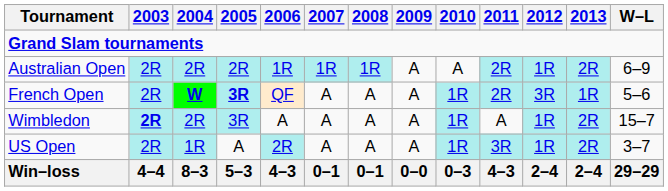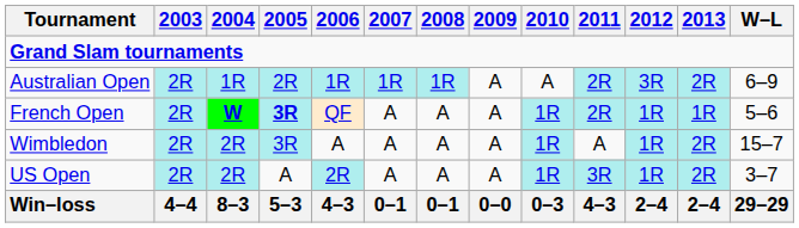 <table class=wikitable style=text-align:center>
 <tr>
 <th>Tournament</th>
 <th><a href='#'>2003</a></th>
 <th><a href='#'>2004</a></th>
 <th><a href='#'>2005</a></th>
 <th><a href='#'>2006</a></th>
 <th><a href='#'>2007</a></th>
 <th><a href='#'>2008</a></th>
 <th><a href='#'>2009</a></th>
 <th><a href='#'>2010</a></th>
 <th><a href='#'>2011</a></th>
 <th><a href='#'>2012</a></th>
 <th><a href='#'>2013</a></th>
 <th>W–L</th>
 </tr>
 <tr>
 <td colspan=19 align=left><strong><a href='#'>Grand Slam tournaments</a></strong></td>
 </tr>
 <tr>
 <td align=left><a href='#'>Australian Open</a></td>
 <td bgcolor=afeeee><a href='#'>2R</a></td>
-<td bgcolor=afeeee><a href='#'>2R</a></td>
+<td bgcolor=afeeee><a href='#'>1R</a></td>
 <td bgcolor=afeeee><a href='#'>2R</a></td>
 <td bgcolor=afeeee><a href='#'>1R</a></td>
 <td bgcolor=afeeee><a href='#'>1R</a></td>
 <td bgcolor=afeeee><a href='#'>1R</a></td>
 <td>A</td>
 <td>A</td>
 <td bgcolor=afeeee><a href='#'>2R</a></td>
-<td bgcolor=afeeee><a href='#'>1R</a></td>
+<td bgcolor=afeeee><a href='#'>3R</a></td>
 <td bgcolor=afeeee><a href='#'>2R</a></td>
 <td>6–9</td>
 </tr>
 <tr>
 <td align=left><a href='#'>French Open</a></td>
 <td bgcolor=afeeee><a href='#'>2R</a></td>
 <td bgcolor=lime><a href='#'><strong>W</strong></a></td>
 <td bgcolor=afeeee><strong><a href='#'>3R</a></strong></td>
 <td bgcolor=ffebcd><a href='#'>QF</a></td>
 <td>A</td>
 <td>A</td>
 <td>A</td>
 <td bgcolor=afeeee><a href='#'>1R</a></td>
 <td bgcolor=afeeee><a href='#'>2R</a></td>
-<td bgcolor=afeeee><a href='#'>3R</a></td>
+<td bgcolor=afeeee><a href='#'>1R</a></td>
 <td bgcolor=afeeee><a href='#'>1R</a></td>
 <td>5–6</td>
 </tr>
 <tr>
 <td align=left><a href='#'>Wimbledon</a></td>
-<td bgcolor=afeeee><strong><a href='#'>2R</a></strong></td>
+<td bgcolor=afeeee><a href='#'>2R</a></td>
 <td bgcolor=afeeee><a href='#'>2R</a></td>
 <td bgcolor=afeeee><a href='#'>3R</a></td>
 <td>A</td>
 <td>A</td>
 <td>A</td>
 <td>A</td>
 <td bgcolor=afeeee><a href='#'>1R</a></td>
 <td>A</td>
 <td bgcolor=afeeee><a href='#'>1R</a></td>
 <td bgcolor=afeeee><a href='#'>2R</a></td>
 <td>15–7</td>
 </tr>
 <tr>
 <td align=left><a href='#'>US Open</a></td>
 <td bgcolor=afeeee><a href='#'>2R</a></td>
-<td bgcolor=afeeee><a href='#'>1R</a></td>
+<td bgcolor=afeeee><a href='#'>2R</a></td>
 <td>A</td>
 <td bgcolor=afeeee><a href='#'>2R</a></td>
 <td>A</td>
 <td>A</td>
 <td>A</td>
 <td bgcolor=afeeee><a href='#'>1R</a></td>
 <td bgcolor=afeeee><a href='#'>3R</a></td>
 <td bgcolor=afeeee><a href='#'>1R</a></td>
 <td bgcolor=afeeee><a href='#'>2R</a></td>
 <td>3–7</td>
 </tr>
 <tr>
 <th style=text-align:left>Win–loss</th>
 <th>4–4</th>
 <th>8–3</th>
 <th>5–3</th>
 <th>4–3</th>
 <th>0–1</th>
 <th>0–1</th>
 <th>0–0</th>
 <th>0–3</th>
 <th>4–3</th>
 <th>2–4</th>
 <th>2–4</th>
 <th>29–29</th>
 </tr>
 </table>
